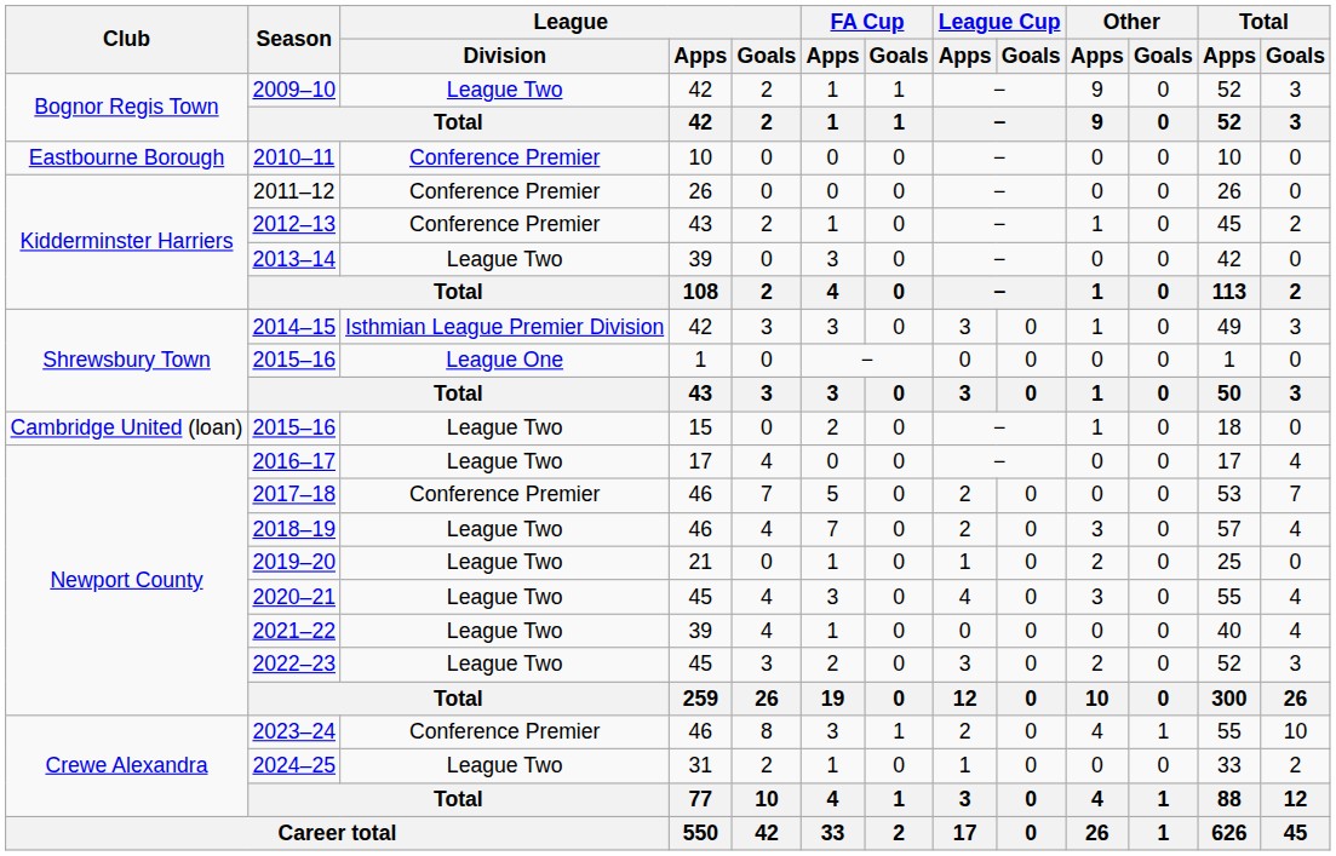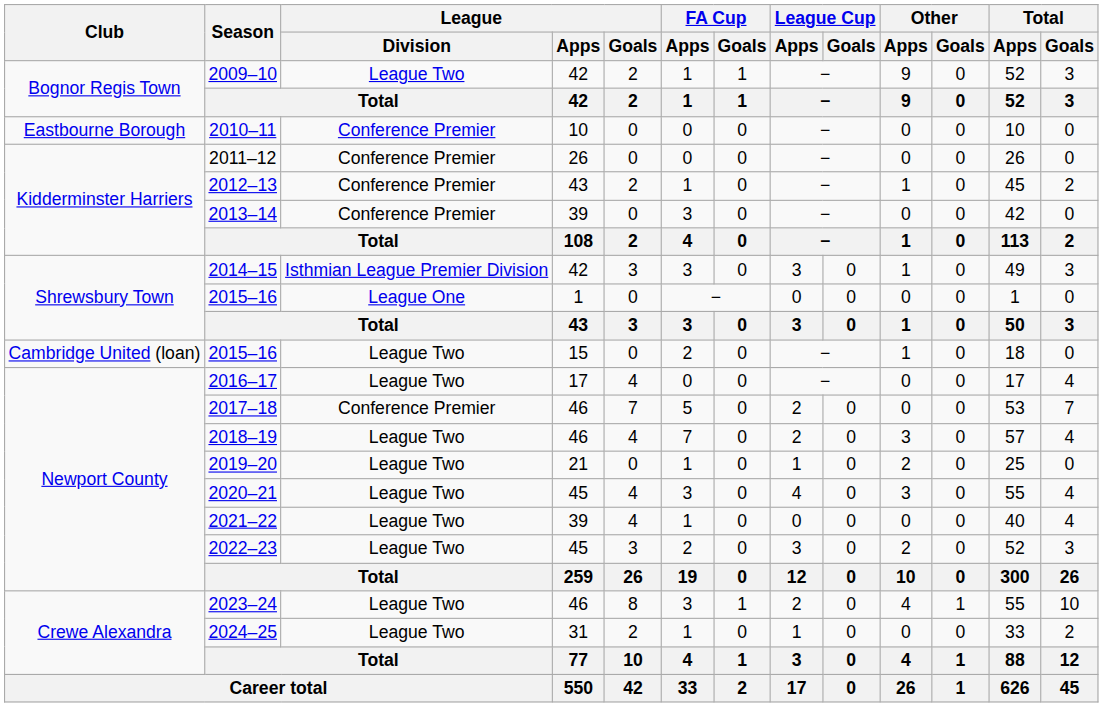 <table class="wikitable" style="text-align:center">
 <tr>
 <th rowspan="2">Club</th>
 <th rowspan="2">Season</th>
 <th colspan="3">League</th>
 <th colspan="2"><a href='#'>FA Cup</a></th>
 <th colspan="2"><a href='#'>League Cup</a></th>
 <th colspan="2">Other</th>
 <th colspan="2">Total</th>
 </tr>
 <tr>
 <th>Division</th>
 <th>Apps</th>
 <th>Goals</th>
 <th>Apps</th>
 <th>Goals</th>
 <th>Apps</th>
 <th>Goals</th>
 <th>Apps</th>
 <th>Goals</th>
 <th>Apps</th>
 <th>Goals</th>
 </tr>
 <tr>
 <td rowspan="2"><a href='#'>Bognor Regis Town</a></td>
 <td><a href='#'>2009–10</a></td>
 <td><a href='#'>League Two</a></td>
 <td>42</td>
 <td>2</td>
 <td>1</td>
 <td>1</td>
 <td colspan="2">−</td>
 <td>9</td>
 <td>0</td>
 <td>52</td>
 <td>3</td>
 </tr>
 <tr>
 <th colspan="2">Total</th>
 <th>42</th>
 <th>2</th>
 <th>1</th>
 <th>1</th>
 <th colspan="2">−</th>
 <th>9</th>
 <th>0</th>
 <th>52</th>
 <th>3</th>
 </tr>
 <tr>
 <td><a href='#'>Eastbourne Borough</a></td>
 <td><a href='#'>2010–11</a></td>
 <td><a href='#'>Conference Premier</a></td>
 <td>10</td>
 <td>0</td>
 <td>0</td>
 <td>0</td>
 <td colspan="2">−</td>
 <td>0</td>
 <td>0</td>
 <td>10</td>
 <td>0</td>
 </tr>
 <tr>
 <td rowspan="4"><a href='#'>Kidderminster Harriers</a></td>
 <td>2011–12</td>
 <td>Conference Premier</td>
 <td>26</td>
 <td>0</td>
 <td>0</td>
 <td>0</td>
 <td colspan="2">−</td>
 <td>0</td>
 <td>0</td>
 <td>26</td>
 <td>0</td>
 </tr>
 <tr>
 <td><a href='#'>2012–13</a></td>
 <td>Conference Premier</td>
 <td>43</td>
 <td>2</td>
 <td>1</td>
 <td>0</td>
 <td colspan="2">−</td>
 <td>1</td>
 <td>0</td>
 <td>45</td>
 <td>2</td>
 </tr>
 <tr>
 <td><a href='#'>2013–14</a></td>
-<td>League Two</td>
+<td>Conference Premier</td>
 <td>39</td>
 <td>0</td>
 <td>3</td>
 <td>0</td>
 <td colspan="2">−</td>
 <td>0</td>
 <td>0</td>
 <td>42</td>
 <td>0</td>
 </tr>
 <tr>
 <th colspan="2">Total</th>
 <th>108</th>
 <th>2</th>
 <th>4</th>
 <th>0</th>
 <th colspan="2">−</th>
 <th>1</th>
 <th>0</th>
 <th>113</th>
 <th>2</th>
 </tr>
 <tr>
 <td rowspan="3"><a href='#'>Shrewsbury Town</a></td>
 <td><a href='#'>2014–15</a></td>
 <td><a href='#'>Isthmian League Premier Division</a></td>
 <td>42</td>
 <td>3</td>
 <td>3</td>
 <td>0</td>
 <td>3</td>
 <td>0</td>
 <td>1</td>
 <td>0</td>
 <td>49</td>
 <td>3</td>
 </tr>
 <tr>
 <td><a href='#'>2015–16</a></td>
 <td><a href='#'>League One</a></td>
 <td>1</td>
 <td>0</td>
 <td colspan="2">−</td>
 <td>0</td>
 <td>0</td>
 <td>0</td>
 <td>0</td>
 <td>1</td>
 <td>0</td>
 </tr>
 <tr>
 <th colspan="2">Total</th>
 <th>43</th>
 <th>3</th>
 <th>3</th>
 <th>0</th>
 <th>3</th>
 <th>0</th>
 <th>1</th>
 <th>0</th>
 <th>50</th>
 <th>3</th>
 </tr>
 <tr>
 <td><a href='#'>Cambridge United</a> (loan)</td>
 <td><a href='#'>2015–16</a></td>
 <td>League Two</td>
 <td>15</td>
 <td>0</td>
 <td>2</td>
 <td>0</td>
 <td colspan="2">−</td>
 <td>1</td>
 <td>0</td>
 <td>18</td>
 <td>0</td>
 </tr>
 <tr>
 <td rowspan="8"><a href='#'>Newport County</a></td>
 <td><a href='#'>2016–17</a></td>
 <td>League Two</td>
 <td>17</td>
 <td>4</td>
 <td>0</td>
 <td>0</td>
 <td colspan="2">−</td>
 <td>0</td>
 <td>0</td>
 <td>17</td>
 <td>4</td>
 </tr>
 <tr>
 <td><a href='#'>2017–18</a></td>
 <td>Conference Premier</td>
 <td>46</td>
 <td>7</td>
 <td>5</td>
 <td>0</td>
 <td>2</td>
 <td>0</td>
 <td>0</td>
 <td>0</td>
 <td>53</td>
 <td>7</td>
 </tr>
 <tr>
 <td><a href='#'>2018–19</a></td>
 <td>League Two</td>
 <td>46</td>
 <td>4</td>
 <td>7</td>
 <td>0</td>
 <td>2</td>
 <td>0</td>
 <td>3</td>
 <td>0</td>
 <td>57</td>
 <td>4</td>
 </tr>
 <tr>
 <td><a href='#'>2019–20</a></td>
 <td>League Two</td>
 <td>21</td>
 <td>0</td>
 <td>1</td>
 <td>0</td>
 <td>1</td>
 <td>0</td>
 <td>2</td>
 <td>0</td>
 <td>25</td>
 <td>0</td>
 </tr>
 <tr>
 <td><a href='#'>2020–21</a></td>
 <td>League Two</td>
 <td>45</td>
 <td>4</td>
 <td>3</td>
 <td>0</td>
 <td>4</td>
 <td>0</td>
 <td>3</td>
 <td>0</td>
 <td>55</td>
 <td>4</td>
 </tr>
 <tr>
 <td><a href='#'>2021–22</a></td>
 <td>League Two</td>
 <td>39</td>
 <td>4</td>
 <td>1</td>
 <td>0</td>
 <td>0</td>
 <td>0</td>
 <td>0</td>
 <td>0</td>
 <td>40</td>
 <td>4</td>
 </tr>
 <tr>
 <td><a href='#'>2022–23</a></td>
 <td>League Two</td>
 <td>45</td>
 <td>3</td>
 <td>2</td>
 <td>0</td>
 <td>3</td>
 <td>0</td>
 <td>2</td>
 <td>0</td>
 <td>52</td>
 <td>3</td>
 </tr>
 <tr>
 <th colspan="2">Total</th>
 <th>259</th>
 <th>26</th>
 <th>19</th>
 <th>0</th>
 <th>12</th>
 <th>0</th>
 <th>10</th>
 <th>0</th>
 <th>300</th>
 <th>26</th>
 </tr>
 <tr>
 <td rowspan="3"><a href='#'>Crewe Alexandra</a></td>
 <td><a href='#'>2023–24</a></td>
-<td>Conference Premier</td>
+<td>League Two</td>
 <td>46</td>
 <td>8</td>
 <td>3</td>
 <td>1</td>
 <td>2</td>
 <td>0</td>
 <td>4</td>
 <td>1</td>
 <td>55</td>
 <td>10</td>
 </tr>
 <tr>
 <td><a href='#'>2024–25</a></td>
 <td>League Two</td>
 <td>31</td>
 <td>2</td>
 <td>1</td>
 <td>0</td>
 <td>1</td>
 <td>0</td>
 <td>0</td>
 <td>0</td>
 <td>33</td>
 <td>2</td>
 </tr>
 <tr>
 <th colspan="2">Total</th>
 <th>77</th>
 <th>10</th>
 <th>4</th>
 <th>1</th>
 <th>3</th>
 <th>0</th>
 <th>4</th>
 <th>1</th>
 <th>88</th>
 <th>12</th>
 </tr>
 <tr>
 <th colspan="3">Career total</th>
 <th>550</th>
 <th>42</th>
 <th>33</th>
 <th>2</th>
 <th>17</th>
 <th>0</th>
 <th>26</th>
 <th>1</th>
 <th>626</th>
 <th>45</th>
 </tr>
 </table>
